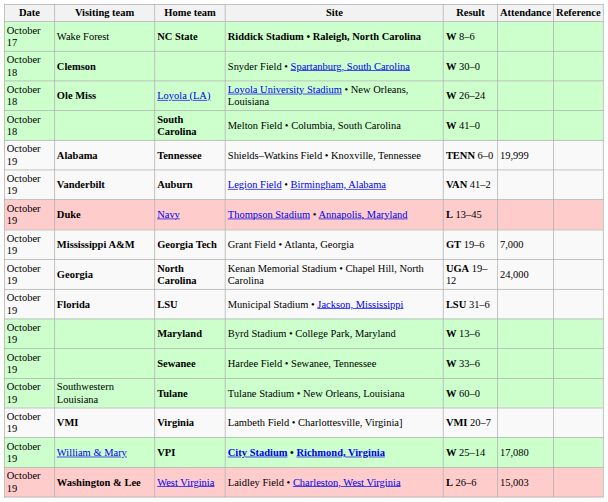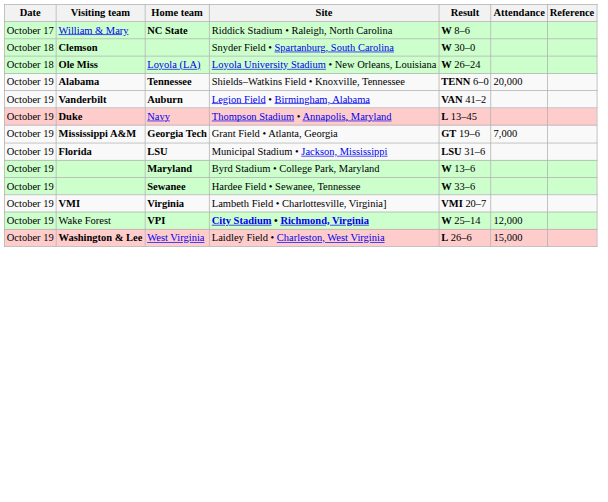 <table class="wikitable" style="font-size:95%;">
 <tr>
 <th>Date</th>
 <th>Visiting team</th>
 <th>Home team</th>
 <th>Site</th>
 <th>Result</th>
 <th>Attendance</th>
 <th class="unsortable">Reference</th>
 </tr>
 <tr bgcolor=ccffcc>
 <td>October 17</td>
-<td>Wake Forest</td>
+<td><a href='#'>William & Mary</a></td>
 <td><strong>NC State</strong></td>
-<td><strong>Riddick Stadium • Raleigh, North Carolina</strong></td>
+<td>Riddick Stadium • Raleigh, North Carolina</td>
 <td><strong>W</strong> 8–6</td>
 <td></td>
 <td></td>
 </tr>
 <tr bgcolor=ccffcc>
 <td>October 18</td>
 <td><strong>Clemson</strong></td>
 <td></td>
 <td>Snyder Field • <a href='#'>Spartanburg, South Carolina</a></td>
 <td><strong>W</strong> 30–0</td>
 <td></td>
 <td></td>
 </tr>
 <tr bgcolor=ccffcc>
 <td>October 18</td>
 <td><strong>Ole Miss</strong></td>
 <td><a href='#'>Loyola (LA)</a></td>
 <td><a href='#'>Loyola University Stadium</a> • New Orleans, Louisiana</td>
 <td><strong>W</strong> 26–24</td>
 <td></td>
 <td></td>
 </tr>
-<tr bgcolor=ccffcc>
-<td>October 18</td>
-<td></td>
-<td><strong>South Carolina</strong></td>
-<td>Melton Field • Columbia, South Carolina</td>
-<td><strong>W</strong> 41–0</td>
-<td></td>
-<td></td>
-</tr>
 <tr bgcolor=>
 <td>October 19</td>
 <td><strong>Alabama</strong></td>
 <td><strong>Tennessee</strong></td>
 <td>Shields–Watkins Field • Knoxville, Tennessee</td>
 <td><strong>TENN</strong> 6–0</td>
-<td>19,999</td>
+<td>20,000</td>
 <td></td>
 </tr>
 <tr bgcolor=>
 <td>October 19</td>
 <td><strong>Vanderbilt</strong></td>
 <td><strong>Auburn</strong></td>
 <td><a href='#'>Legion Field</a> • <a href='#'>Birmingham, Alabama</a></td>
 <td><strong>VAN</strong> 41–2</td>
 <td></td>
 <td></td>
 </tr>
 <tr bgcolor=ffcccc>
 <td>October 19</td>
 <td><strong>Duke</strong></td>
 <td><a href='#'>Navy</a></td>
 <td><a href='#'>Thompson Stadium</a> • <a href='#'>Annapolis, Maryland</a></td>
 <td><strong>L</strong> 13–45</td>
 <td></td>
 <td></td>
 </tr>
 <tr bgcolor=>
 <td>October 19</td>
 <td><strong>Mississippi A&M</strong></td>
 <td><strong>Georgia Tech</strong></td>
 <td>Grant Field • Atlanta, Georgia</td>
 <td><strong>GT</strong> 19–6</td>
 <td>7,000</td>
 <td></td>
 </tr>
 <tr bgcolor=>
 <td>October 19</td>
-<td><strong>Georgia</strong></td>
-<td><strong>North Carolina</strong></td>
-<td>Kenan Memorial Stadium • Chapel Hill, North Carolina</td>
-<td><strong>UGA</strong> 19–12</td>
-<td>24,000</td>
-<td></td>
-</tr>
-<tr bgcolor=>
-<td>October 19</td>
 <td><strong>Florida</strong></td>
 <td><strong>LSU</strong></td>
 <td>Municipal Stadium • <a href='#'>Jackson, Mississippi</a></td>
 <td><strong>LSU</strong> 31–6</td>
 <td></td>
 <td></td>
 </tr>
 <tr bgcolor=ccffcc>
 <td>October 19</td>
 <td></td>
 <td><strong>Maryland</strong></td>
 <td>Byrd Stadium • College Park, Maryland</td>
 <td><strong>W</strong> 13–6</td>
 <td></td>
 <td></td>
 </tr>
 <tr bgcolor=ccffcc>
 <td>October 19</td>
 <td></td>
 <td><strong>Sewanee</strong></td>
 <td>Hardee Field • Sewanee, Tennessee</td>
 <td><strong>W</strong> 33–6</td>
 <td></td>
 <td></td>
 </tr>
-<tr bgcolor=ccffcc>
-<td>October 19</td>
-<td>Southwestern Louisiana</td>
-<td><strong>Tulane</strong></td>
-<td>Tulane Stadium • New Orleans, Louisiana</td>
-<td><strong>W</strong> 60–0</td>
-<td></td>
-<td></td>
-</tr>
 <tr bgcolor=>
 <td>October 19</td>
 <td><strong>VMI</strong></td>
 <td><strong>Virginia</strong></td>
 <td>Lambeth Field • Charlottesville, Virginia]</td>
 <td><strong>VMI</strong> 20–7</td>
 <td></td>
 <td></td>
 </tr>
 <tr bgcolor=ccffcc>
 <td>October 19</td>
-<td><a href='#'>William & Mary</a></td>
+<td>Wake Forest</td>
 <td><strong>VPI</strong></td>
 <td><strong><a href='#'>City Stadium</a> • <a href='#'>Richmond, Virginia</a></strong></td>
 <td><strong>W</strong> 25–14</td>
-<td>17,080</td>
+<td>12,000</td>
 <td></td>
 </tr>
 <tr bgcolor=ffcccc>
 <td>October 19</td>
 <td><strong>Washington & Lee</strong></td>
 <td><a href='#'>West Virginia</a></td>
 <td>Laidley Field • <a href='#'>Charleston, West Virginia</a></td>
 <td><strong>L</strong> 26–6</td>
-<td>15,003</td>
+<td>15,000</td>
 <td></td>
 </tr>
 </table>
